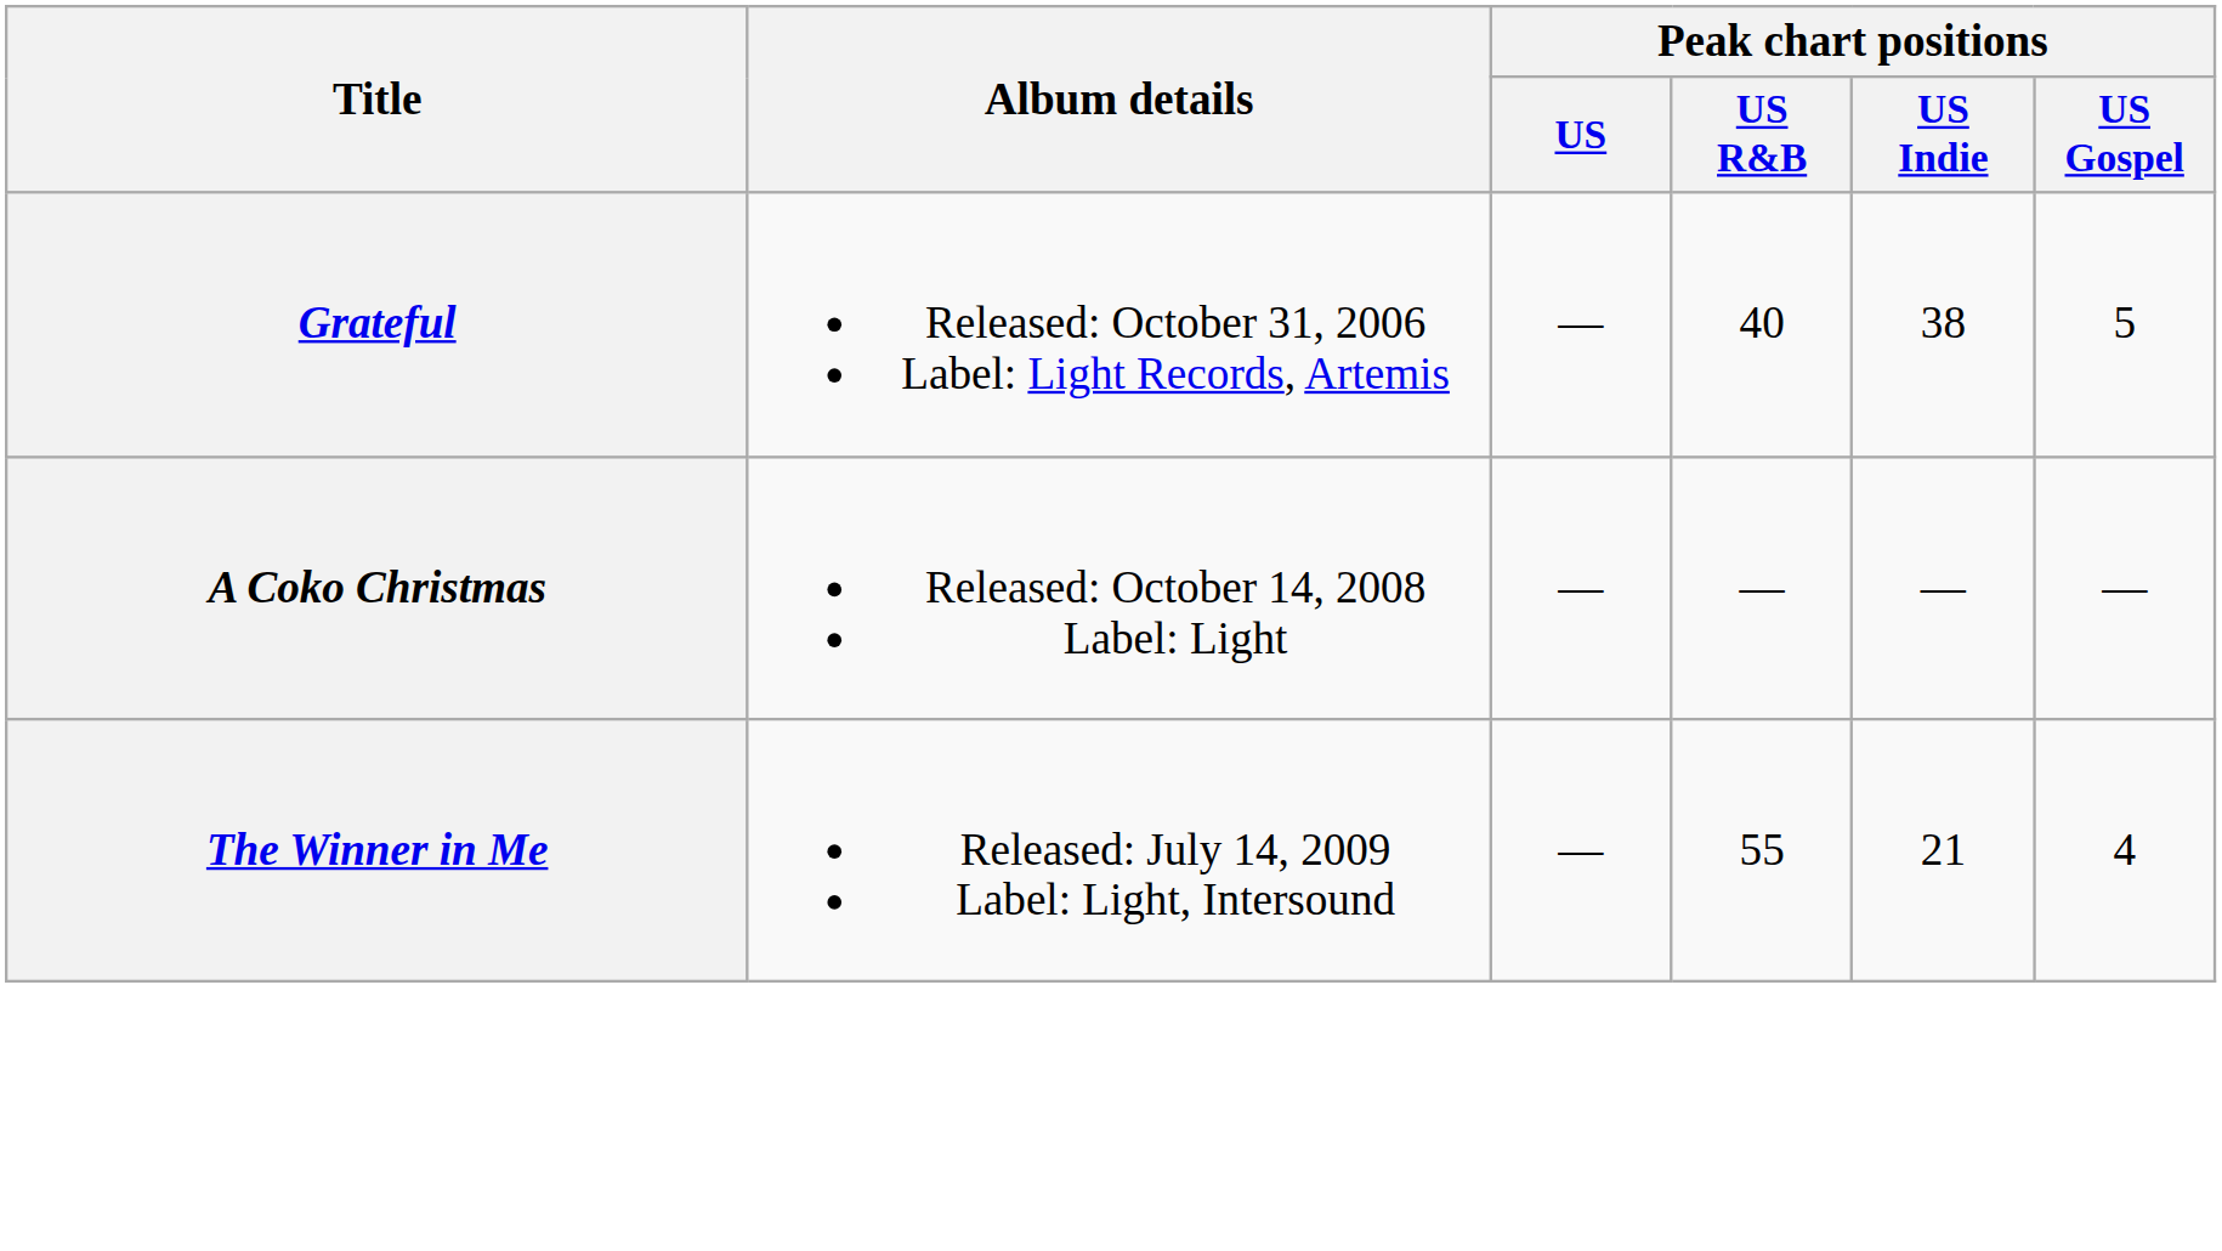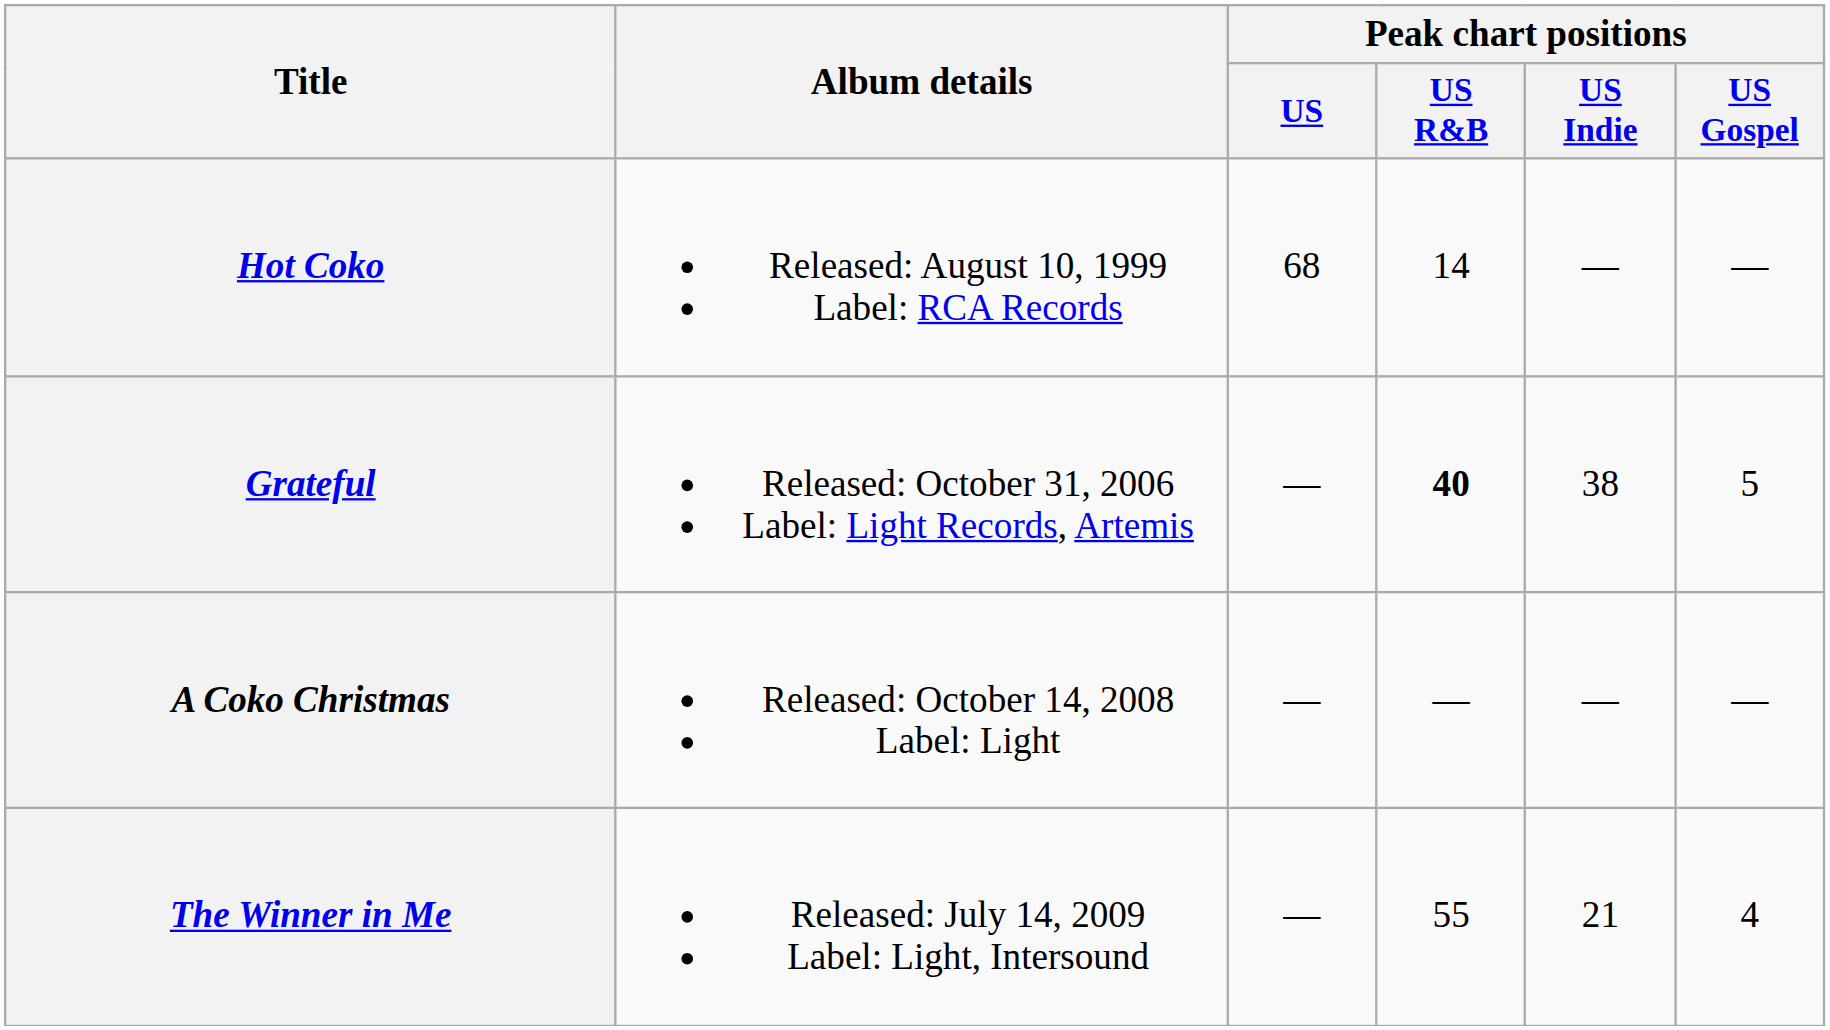 <table class="wikitable plainrowheaders" style="text-align:center;" border="1">
 <tr>
 <th scope="col" rowspan="2" style="width:16em;">Title</th>
 <th scope="col" rowspan="2" style="width:16em;">Album details</th>
 <th scope="col" colspan="4">Peak chart positions</th>
 </tr>
 <tr>
 <th scope="col" style="width:4em;font-size:90%;"><a href='#'>US</a><br></th>
 <th scope="col" style="width:4em;font-size:90%;"><a href='#'>US<br>R&B</a><br></th>
 <th scope="col" style="width:4em;font-size:90%;"><a href='#'>US<br>Indie</a><br></th>
 <th scope="col" style="width:4em;font-size:90%;"><a href='#'>US<br>Gospel</a><br></th>
 </tr>
 <tr>
+<th scope="row"><em><a href='#'>Hot Coko</a></em></th>
+<td><br><ul><li>Released: August 10, 1999</li><li>Label: <a href='#'>RCA Records</a></li></ul></td>
+<td>68</td>
+<td>14</td>
+<td>—</td>
+<td>—</td>
+</tr>
+<tr>
 <th scope="row"><em><a href='#'>Grateful</a></em></th>
 <td><br><ul><li>Released: October 31, 2006</li><li>Label: <a href='#'>Light Records</a>, <a href='#'>Artemis</a></li></ul></td>
 <td>—</td>
-<td>40</td>
+<td><strong>40</strong></td>
 <td>38</td>
 <td>5</td>
 </tr>
 <tr>
 <th scope="row"><em>A Coko Christmas</em></th>
 <td><br><ul><li>Released: October 14, 2008</li><li>Label: Light</li></ul></td>
 <td>—</td>
 <td>—</td>
 <td>—</td>
 <td>—</td>
 </tr>
 <tr>
 <th scope="row"><em><a href='#'>The Winner in Me</a></em></th>
 <td><br><ul><li>Released: July 14, 2009</li><li>Label: Light, Intersound</li></ul></td>
 <td>—</td>
 <td>55</td>
 <td>21</td>
 <td>4</td>
 </tr>
 </table>
